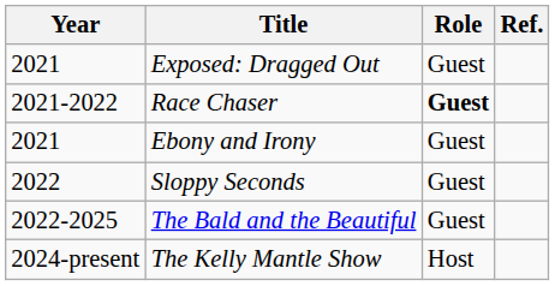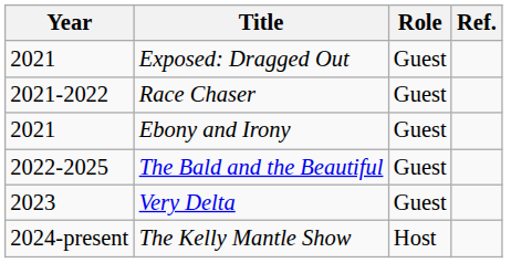 <table class="wikitable sortable">
 <tr>
 <th>Year</th>
 <th>Title</th>
 <th>Role</th>
 <th>Ref.</th>
 </tr>
 <tr>
 <td>2021</td>
 <td><em>Exposed: Dragged Out</em></td>
 <td>Guest</td>
 <td></td>
 </tr>
 <tr>
 <td>2021-2022</td>
 <td><em>Race Chaser</em></td>
-<td><strong>Guest</strong></td>
+<td>Guest</td>
 <td></td>
 </tr>
 <tr>
 <td>2021</td>
 <td><em>Ebony and Irony</em></td>
-<td>Guest</td>
-<td></td>
-</tr>
-<tr>
-<td>2022</td>
-<td><em>Sloppy Seconds</em></td>
 <td>Guest</td>
 <td></td>
 </tr>
 <tr>
 <td>2022-2025</td>
 <td><em><a href='#'>The Bald and the Beautiful</a></em></td>
 <td>Guest</td>
 <td></td>
 </tr>
 <tr>
+<td>2023</td>
+<td><em><a href='#'>Very Delta</a></em></td>
+<td>Guest</td>
+<td></td>
+</tr>
+<tr>
 <td>2024-present</td>
 <td><em>The Kelly Mantle Show</em></td>
 <td>Host</td>
 <td></td>
 </tr>
 </table>
